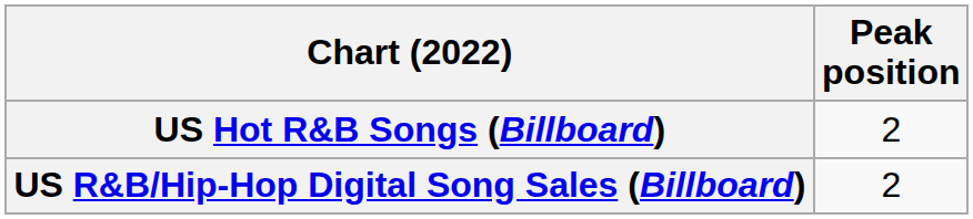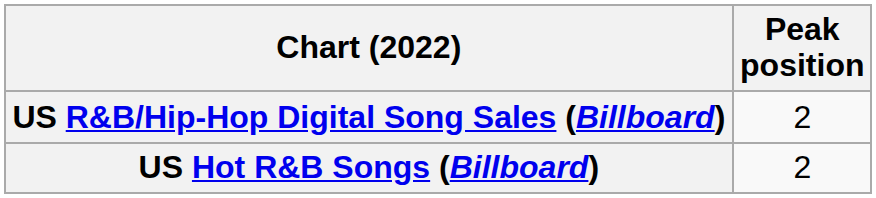 <table class="wikitable sortable plainrowheaders" style="text-align:center">
 <tr>
 <th scope="col">Chart (2022)</th>
 <th scope="col">Peak<br>position</th>
 </tr>
 <tr>
+<th scope="row">US <a href='#'>R&B/Hip-Hop Digital Song Sales</a> (<em><a href='#'>Billboard</a></em>)</th>
+<td>2</td>
+</tr>
+<tr>
 <th scope="row">US <a href='#'>Hot R&B Songs</a> (<em><a href='#'>Billboard</a></em>)</th>
 <td>2</td>
 </tr>
-<tr>
-<th scope="row">US <a href='#'>R&B/Hip-Hop Digital Song Sales</a> (<em><a href='#'>Billboard</a></em>)</th>
-<td>2</td>
-</tr>
 </table>
